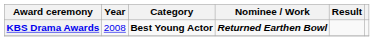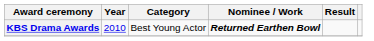 <table class="wikitable plainrowheaders sortable">
 <tr>
 <th scope="col">Award ceremony</th>
 <th scope="col">Year</th>
 <th scope="col">Category</th>
 <th scope="col">Nominee / Work</th>
 <th scope="col">Result</th>
 <th scope="col" class="unsortable"></th>
 </tr>
 <tr>
 <th scope="row"  rowspan="1"><a href='#'>KBS Drama Awards</a></th>
-<td style="text-align:center" rowspan="1"><a href='#'>2008</a></td>
-<td><strong>Best Young Actor</strong></td>
+<td style="text-align:center" rowspan="1"><a href='#'>2010</a></td>
+<td>Best Young Actor</td>
 <td rowspan="1"><strong><em> Returned Earthen Bowl</em></strong></td>
 <td></td>
 <td style="text-align:center"></td>
 </tr>
 <tr>
 </tr>
 </table>
